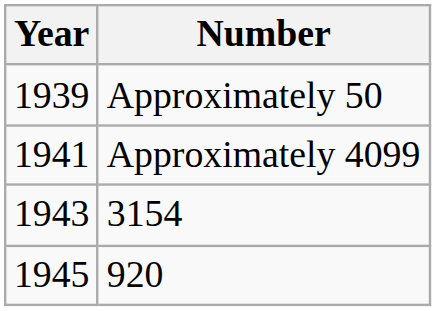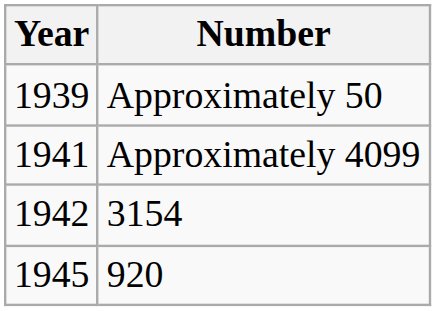 <table class="wikitable">
 <tr>
 <th>Year</th>
 <th>Number</th>
 </tr>
 <tr>
 <td>1939</td>
 <td>Approximately 50</td>
 </tr>
 <tr>
 <td>1941</td>
 <td>Approximately 4099</td>
 </tr>
 <tr>
-<td>1943</td>
+<td>1942</td>
 <td>3154</td>
 </tr>
 <tr>
 <td>1945</td>
 <td>920</td>
 </tr>
 </table>
